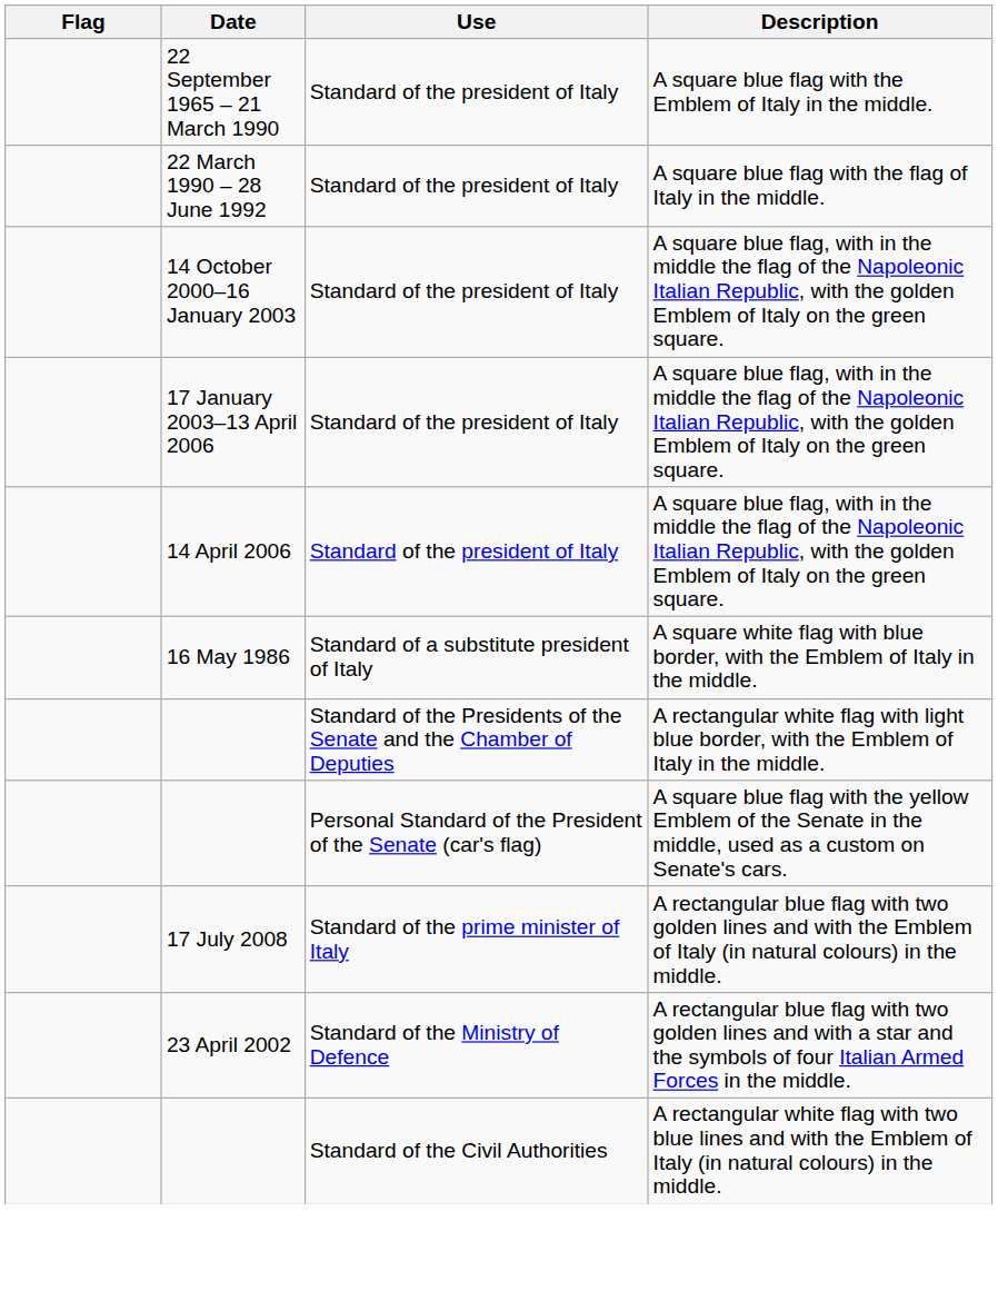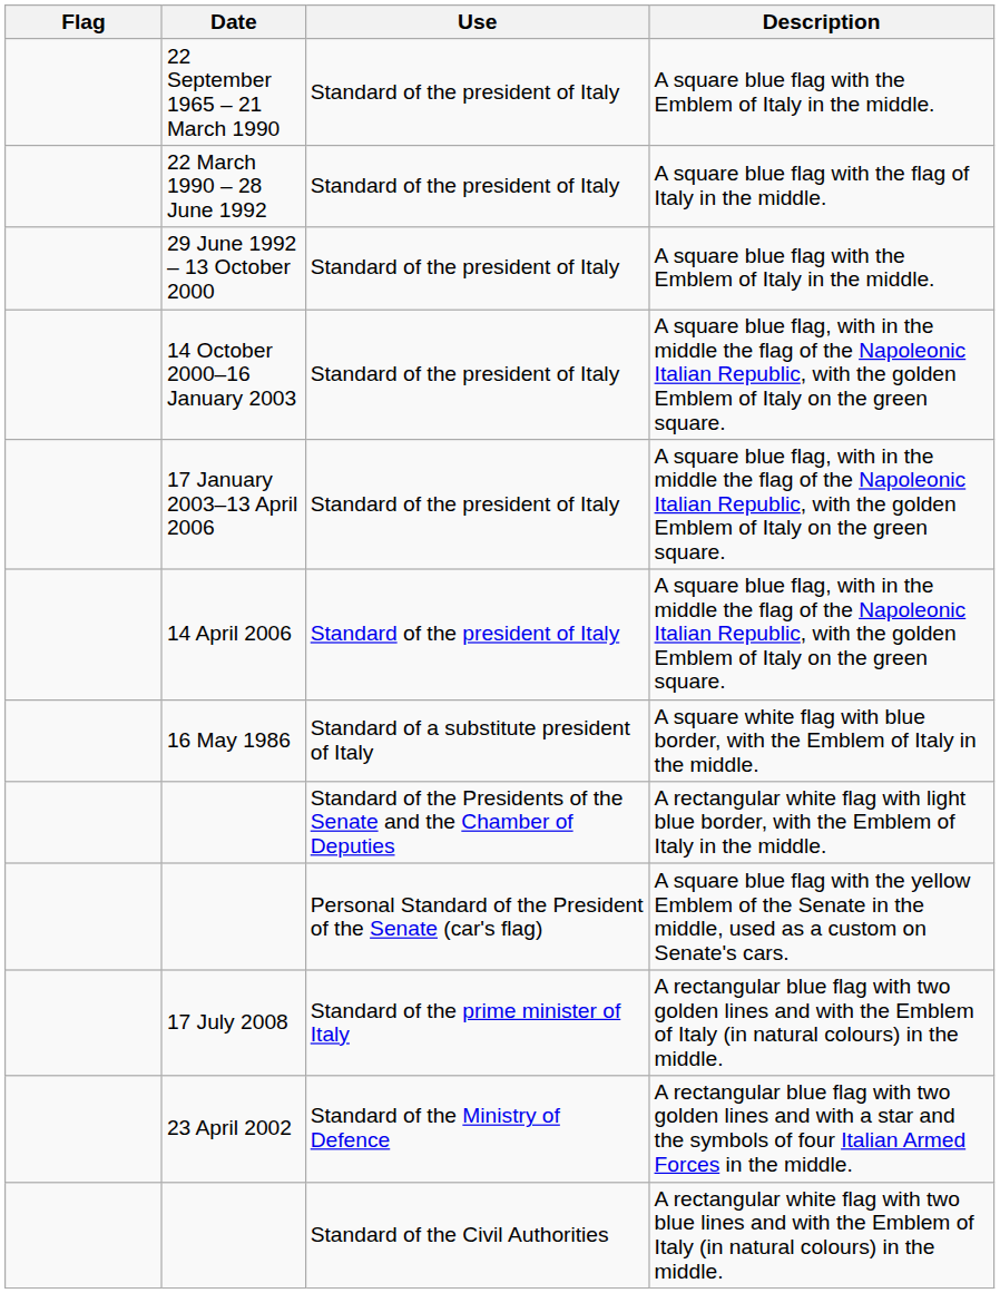 <table class="wikitable">
 <tr>
 <th style="width:110px;">Flag</th>
 <th style="width:100px;">Date</th>
 <th style="width:250px;">Use</th>
 <th style="width:250px;">Description</th>
 </tr>
 <tr>
 <td></td>
 <td>22 September 1965 – 21 March 1990</td>
 <td>Standard of the president of Italy</td>
 <td>A square blue flag with the Emblem of Italy in the middle.</td>
 </tr>
 <tr>
 <td></td>
 <td>22 March 1990 – 28 June 1992</td>
 <td>Standard of the president of Italy</td>
 <td>A square blue flag with the flag of Italy in the middle.</td>
+</tr>
+<tr>
+<td></td>
+<td>29 June 1992 – 13 October 2000</td>
+<td>Standard of the president of Italy</td>
+<td>A square blue flag with the Emblem of Italy in the middle.</td>
 </tr>
 <tr>
 <td></td>
 <td>14 October 2000–16 January 2003</td>
 <td>Standard of the president of Italy</td>
 <td>A square blue flag, with in the middle the flag of the <a href='#'>Napoleonic Italian Republic</a>, with the golden Emblem of Italy on the green square.</td>
 </tr>
 <tr>
 <td></td>
 <td>17 January 2003–13 April 2006</td>
 <td>Standard of the president of Italy</td>
 <td>A square blue flag, with in the middle the flag of the <a href='#'>Napoleonic Italian Republic</a>, with the golden Emblem of Italy on the green square.</td>
 </tr>
 <tr>
 <td></td>
 <td>14 April 2006</td>
 <td><a href='#'>Standard</a> of the <a href='#'>president of Italy</a></td>
 <td>A square blue flag, with in the middle the flag of the <a href='#'>Napoleonic Italian Republic</a>, with the golden Emblem of Italy on the green square.</td>
 </tr>
 <tr>
 <td></td>
 <td>16 May 1986</td>
 <td>Standard of a substitute president of Italy</td>
 <td>A square white flag with blue border, with the Emblem of Italy in the middle.</td>
 </tr>
 <tr>
 <td></td>
 <td></td>
 <td>Standard of the Presidents of the <a href='#'>Senate</a> and the <a href='#'>Chamber of Deputies</a></td>
 <td>A rectangular white flag with light blue border, with the Emblem of Italy in the middle.</td>
 </tr>
 <tr>
 <td></td>
 <td></td>
 <td>Personal Standard of the President of the <a href='#'>Senate</a> (car's flag)</td>
 <td>A square blue flag with the yellow Emblem of the Senate in the middle, used as a custom on Senate's cars.</td>
 </tr>
 <tr>
 <td></td>
 <td>17 July 2008</td>
 <td>Standard of the <a href='#'>prime minister of Italy</a></td>
 <td>A rectangular blue flag with two golden lines and with the Emblem of Italy (in natural colours) in the middle.</td>
 </tr>
 <tr>
 <td></td>
 <td>23 April 2002</td>
 <td>Standard of the <a href='#'>Ministry of Defence</a></td>
 <td>A rectangular blue flag with two golden lines and with a star and the symbols of four <a href='#'>Italian Armed Forces</a> in the middle.</td>
 </tr>
 <tr>
 <td></td>
 <td></td>
 <td>Standard of the Civil Authorities</td>
 <td>A rectangular white flag with two blue lines and with the Emblem of Italy (in natural colours) in the middle.</td>
 </tr>
 </table>
